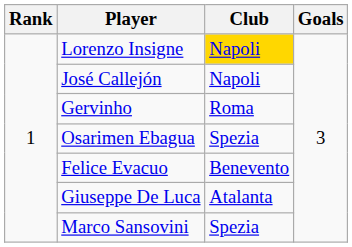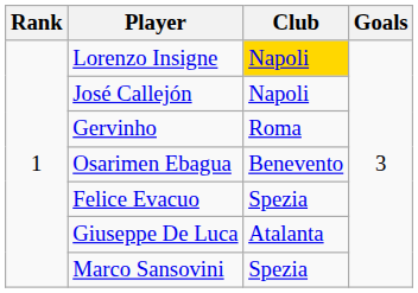 <table class="wikitable sortable" style="text-align:center">
 <tr>
 <th>Rank</th>
 <th>Player</th>
 <th>Club</th>
 <th>Goals</th>
 </tr>
 <tr>
 <td rowspan=7>1</td>
 <td align=left> <a href='#'>Lorenzo Insigne</a></td>
 <td align=left style="background: gold;"><a href='#'>Napoli</a></td>
 <td rowspan=7>3</td>
 </tr>
 <tr>
 <td align=left> <a href='#'>José Callejón</a></td>
 <td align=left><a href='#'>Napoli</a></td>
 </tr>
 <tr>
 <td align=left> <a href='#'>Gervinho</a></td>
 <td align=left><a href='#'>Roma</a></td>
 </tr>
 <tr>
 <td align=left> <a href='#'>Osarimen Ebagua</a></td>
-<td align=left><a href='#'>Spezia</a></td>
+<td align=left><a href='#'>Benevento</a></td>
 </tr>
 <tr>
 <td align=left> <a href='#'>Felice Evacuo</a></td>
-<td align=left><a href='#'>Benevento</a></td>
+<td align=left><a href='#'>Spezia</a></td>
 </tr>
 <tr>
 <td align=left> <a href='#'>Giuseppe De Luca</a></td>
 <td align=left><a href='#'>Atalanta</a></td>
 </tr>
 <tr>
 <td align=left> <a href='#'>Marco Sansovini</a></td>
 <td align=left><a href='#'>Spezia</a></td>
 </tr>
 </table>
